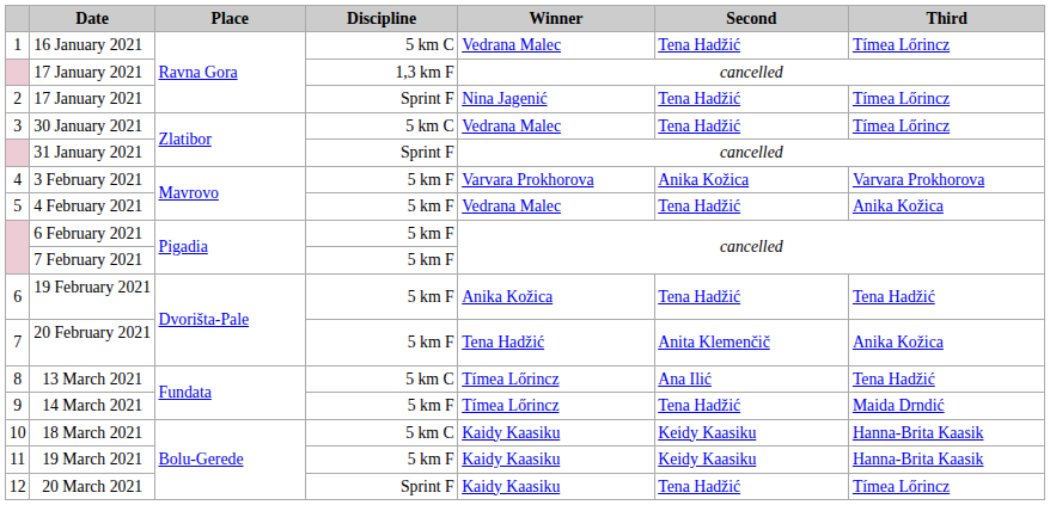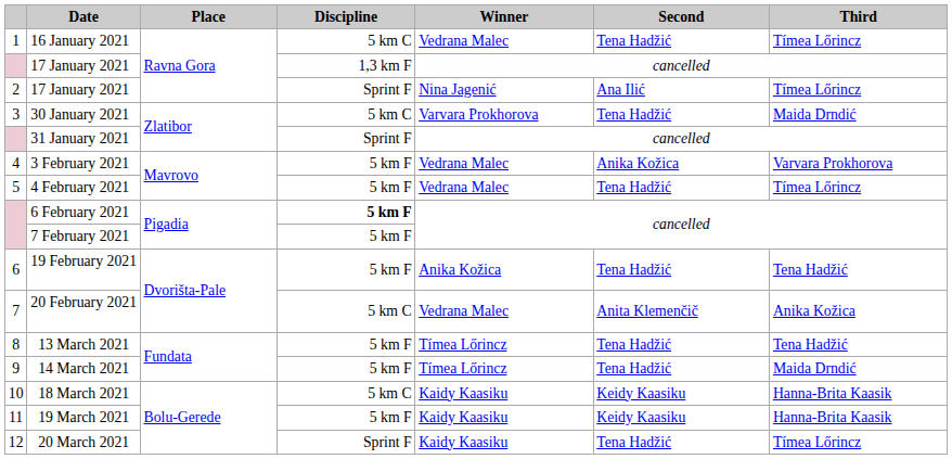 <table class="wikitable plainrowheaders" style="background:#fff; font-size:86%; line-height:16px; border:grey solid 1px; border-collapse:collapse;">
 <tr style="background:#ccc; text-align:center;">
 <th scope="col" style="background:#ccc; width=30 px;"></th>
 <th scope="col" style="background:#ccc; width:120px;">Date</th>
 <th scope="col" style="background:#ccc; width:150px;">Place</th>
 <th scope="col" style="background:#ccc; width:150px;">Discipline</th>
 <th scope="col" style="background:#ccc; width:200px;">Winner</th>
 <th scope="col" style="background:#ccc; width:200px;">Second</th>
 <th scope="col" style="background:#ccc; width:200px;">Third</th>
 </tr>
 <tr>
 <td align=center>1</td>
 <td align=right>16 January 2021  </td>
 <td rowspan=3> <a href='#'>Ravna Gora</a></td>
 <td align=right>5 km C</td>
 <td> <a href='#'>Vedrana Malec</a></td>
 <td> <a href='#'>Tena Hadžić</a></td>
 <td> <a href='#'>Tímea Lőrincz</a></td>
 </tr>
 <tr>
 <td bgcolor="EDCCD5"></td>
 <td align=right>17 January 2021  </td>
 <td align=right>1,3 km F</td>
 <td colspan=3 align=center><em>cancelled</em></td>
 </tr>
 <tr>
 <td align=center>2</td>
 <td align=right>17 January 2021  </td>
 <td align=right>Sprint F</td>
 <td> <a href='#'>Nina Jagenić</a></td>
-<td> <a href='#'>Tena Hadžić</a></td>
+<td> <a href='#'>Ana Ilić</a></td>
 <td> <a href='#'>Tímea Lőrincz</a></td>
 </tr>
 <tr>
 <td align=center>3</td>
 <td align=right>30 January 2021  </td>
 <td rowspan=2> <a href='#'>Zlatibor</a></td>
 <td align=right>5 km C</td>
-<td> <a href='#'>Vedrana Malec</a></td>
+<td> <a href='#'>Varvara Prokhorova</a></td>
 <td> <a href='#'>Tena Hadžić</a></td>
-<td> <a href='#'>Tímea Lőrincz</a></td>
+<td> <a href='#'>Maida Drndić</a></td>
 </tr>
 <tr>
 <td bgcolor="EDCCD5"></td>
 <td align=right>31 January 2021  </td>
 <td align=right>Sprint F</td>
 <td colspan=3 align=center><em>cancelled</em></td>
 </tr>
 <tr>
 <td align=center>4</td>
 <td align=right>3 February 2021  </td>
 <td rowspan=2> <a href='#'>Mavrovo</a></td>
 <td align=right>5 km F</td>
-<td> <a href='#'>Varvara Prokhorova</a></td>
+<td> <a href='#'>Vedrana Malec</a></td>
 <td> <a href='#'>Anika Kožica</a></td>
 <td> <a href='#'>Varvara Prokhorova</a></td>
 </tr>
 <tr>
 <td align=center>5</td>
 <td align=right>4 February 2021  </td>
 <td align=right>5 km F</td>
 <td> <a href='#'>Vedrana Malec</a></td>
 <td> <a href='#'>Tena Hadžić</a></td>
-<td> <a href='#'>Anika Kožica</a></td>
+<td> <a href='#'>Tímea Lőrincz</a></td>
 </tr>
 <tr>
 <td rowspan=2 bgcolor="EDCCD5"></td>
 <td align=right>6 February 2021  </td>
 <td rowspan=2> <a href='#'>Pigadia</a></td>
-<td align=right>5 km F</td>
+<td align=right><strong>5 km F</strong></td>
 <td rowspan=2 colspan=3 align=center><em>cancelled</em></td>
 </tr>
 <tr>
 <td align=right>7 February 2021  </td>
 <td align=right>5 km F</td>
 </tr>
 <tr>
 <td align=center>6</td>
 <td align=right>19 February 2021  </td>
 <td rowspan=2> <a href='#'>Dvorišta-Pale</a></td>
 <td align=right>5 km F</td>
 <td> <a href='#'>Anika Kožica</a></td>
 <td> <a href='#'>Tena Hadžić</a></td>
 <td> <a href='#'>Tena Hadžić</a></td>
 </tr>
 <tr>
 <td align=center>7</td>
 <td align=right>20 February 2021  </td>
-<td align=right>5 km F</td>
-<td> <a href='#'>Tena Hadžić</a></td>
+<td align=right>5 km C</td>
+<td> <a href='#'>Vedrana Malec</a></td>
 <td> <a href='#'>Anita Klemenčič</a></td>
 <td> <a href='#'>Anika Kožica</a></td>
 </tr>
 <tr>
 <td align=center>8</td>
 <td align=right>13 March 2021  </td>
 <td rowspan=2> <a href='#'>Fundata</a></td>
-<td align=right>5 km C</td>
+<td align=right>5 km F</td>
 <td> <a href='#'>Tímea Lőrincz</a></td>
-<td> <a href='#'>Ana Ilić</a></td>
+<td> <a href='#'>Tena Hadžić</a></td>
 <td> <a href='#'>Tena Hadžić</a></td>
 </tr>
 <tr>
 <td align=center>9</td>
 <td align=right>14 March 2021  </td>
 <td align=right>5 km F</td>
 <td> <a href='#'>Tímea Lőrincz</a></td>
 <td> <a href='#'>Tena Hadžić</a></td>
 <td> <a href='#'>Maida Drndić</a></td>
 </tr>
 <tr>
 <td align=center>10</td>
 <td align=right>18 March 2021  </td>
 <td rowspan=3> <a href='#'>Bolu-Gerede</a></td>
 <td align=right>5 km C</td>
 <td> <a href='#'>Kaidy Kaasiku</a></td>
 <td> <a href='#'>Keidy Kaasiku</a></td>
 <td> <a href='#'>Hanna-Brita Kaasik</a></td>
 </tr>
 <tr>
 <td align=center>11</td>
 <td align=right>19 March 2021  </td>
 <td align=right>5 km F</td>
 <td> <a href='#'>Kaidy Kaasiku</a></td>
 <td> <a href='#'>Keidy Kaasiku</a></td>
 <td> <a href='#'>Hanna-Brita Kaasik</a></td>
 </tr>
 <tr>
 <td align=center>12</td>
 <td align=right>20 March 2021  </td>
 <td align=right>Sprint F</td>
 <td> <a href='#'>Kaidy Kaasiku</a></td>
 <td> <a href='#'>Tena Hadžić</a></td>
 <td> <a href='#'>Tímea Lőrincz</a></td>
 </tr>
 </table>
